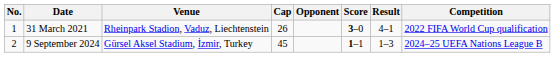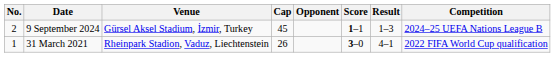 <table class="wikitable sortable">
 <tr>
 <th scope="col">No.</th>
 <th scope="col">Date</th>
 <th scope="col">Venue</th>
 <th scope="col">Cap</th>
 <th scope="col">Opponent</th>
 <th scope="col">Score</th>
 <th scope="col">Result</th>
 <th scope="col">Competition</th>
 </tr>
 <tr>
+<td align="center">2</td>
+<td>9 September 2024</td>
+<td><a href='#'>Gürsel Aksel Stadium</a>, <a href='#'>İzmir</a>, Turkey</td>
+<td align="center">45</td>
+<td></td>
+<td align="center"><strong>1</strong>–1</td>
+<td align="center">1–3</td>
+<td><a href='#'>2024–25 UEFA Nations League B</a></td>
+</tr>
+<tr>
 <td align="center">1</td>
 <td>31 March 2021</td>
 <td><a href='#'>Rheinpark Stadion</a>, <a href='#'>Vaduz</a>, Liechtenstein</td>
 <td align="center">26</td>
 <td></td>
 <td align="center"><strong>3</strong>–0</td>
 <td align="center">4–1</td>
 <td><a href='#'>2022 FIFA World Cup qualification</a></td>
 </tr>
-<tr>
-<td align="center">2</td>
-<td>9 September 2024</td>
-<td><a href='#'>Gürsel Aksel Stadium</a>, <a href='#'>İzmir</a>, Turkey</td>
-<td align="center">45</td>
-<td></td>
-<td align="center"><strong>1</strong>–1</td>
-<td align="center">1–3</td>
-<td><a href='#'>2024–25 UEFA Nations League B</a></td>
-</tr>
 </table>
